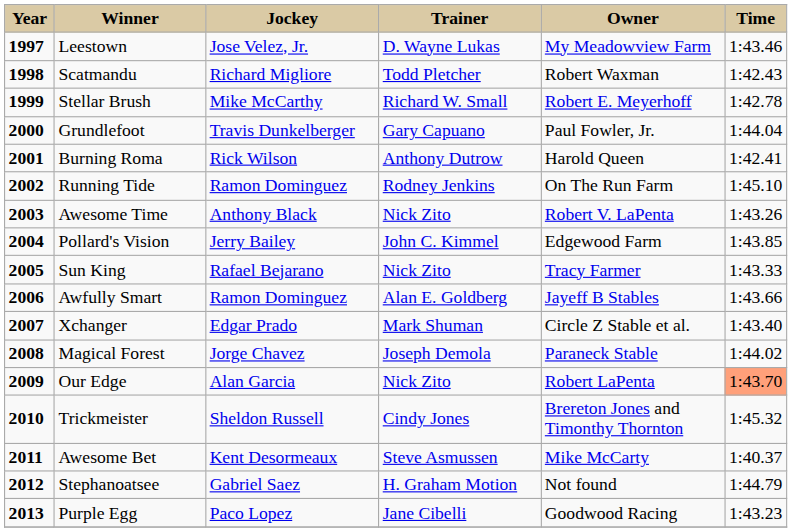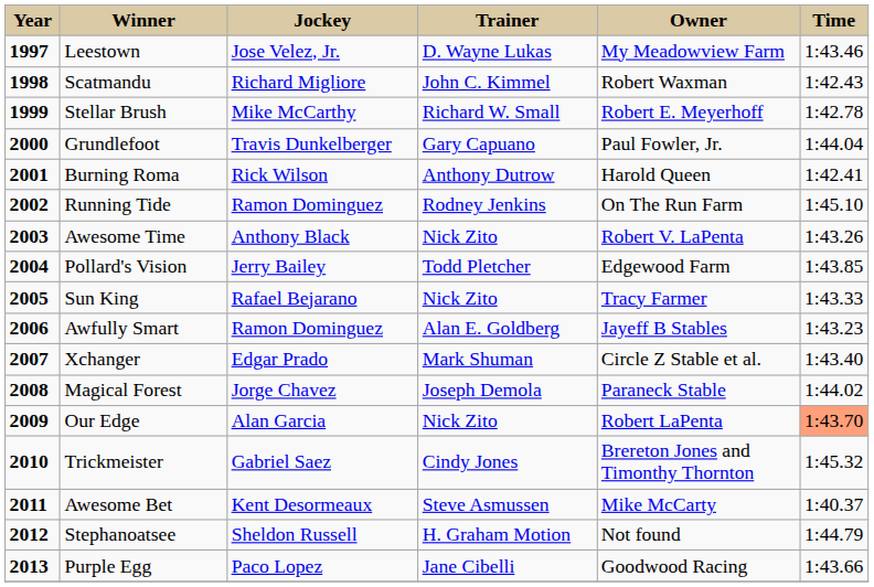 <table class="wikitable sortable">
 <tr>
 <th style="background-color:#DACAA5; width:38px">Year<br></th>
 <th style="background-color:#DACAA5; width:130px">Winner<br></th>
 <th style="background-color:#DACAA5; width:150px">Jockey<br></th>
 <th style="background-color:#DACAA5; width:140px">Trainer<br></th>
 <th style="background-color:#DACAA5; width:160px">Owner<br></th>
 <th style="background-color:#DACAA5">Time</th>
 </tr>
 <tr>
 <td><strong>1997</strong></td>
 <td>Leestown</td>
 <td><a href='#'>Jose Velez, Jr.</a></td>
 <td><a href='#'>D. Wayne Lukas</a></td>
 <td><a href='#'>My Meadowview Farm</a></td>
 <td>1:43.46</td>
 </tr>
 <tr>
 <td><strong>1998</strong></td>
 <td>Scatmandu</td>
 <td><a href='#'>Richard Migliore</a></td>
-<td><a href='#'>Todd Pletcher</a></td>
+<td><a href='#'>John C. Kimmel</a></td>
 <td>Robert Waxman</td>
 <td>1:42.43</td>
 </tr>
 <tr>
 <td><strong>1999</strong></td>
 <td>Stellar Brush</td>
 <td><a href='#'>Mike McCarthy</a></td>
 <td><a href='#'>Richard W. Small</a></td>
 <td><a href='#'>Robert E. Meyerhoff</a></td>
 <td>1:42.78</td>
 </tr>
 <tr>
 <td><strong>2000</strong></td>
 <td>Grundlefoot</td>
 <td><a href='#'>Travis Dunkelberger</a></td>
 <td><a href='#'>Gary Capuano</a></td>
 <td>Paul Fowler, Jr.</td>
 <td>1:44.04</td>
 </tr>
 <tr>
 <td><strong>2001</strong></td>
 <td>Burning Roma</td>
 <td><a href='#'>Rick Wilson</a></td>
 <td><a href='#'>Anthony Dutrow</a></td>
 <td>Harold Queen</td>
 <td>1:42.41</td>
 </tr>
 <tr>
 <td><strong>2002</strong></td>
 <td>Running Tide</td>
 <td><a href='#'>Ramon Dominguez</a></td>
 <td><a href='#'>Rodney Jenkins</a></td>
 <td>On The Run Farm</td>
 <td>1:45.10</td>
 </tr>
 <tr>
 <td><strong>2003</strong></td>
 <td>Awesome Time</td>
 <td><a href='#'>Anthony Black</a></td>
 <td><a href='#'>Nick Zito</a></td>
 <td><a href='#'>Robert V. LaPenta</a></td>
 <td>1:43.26</td>
 </tr>
 <tr>
 <td><strong>2004</strong></td>
 <td>Pollard's Vision</td>
 <td><a href='#'>Jerry Bailey</a></td>
-<td><a href='#'>John C. Kimmel</a></td>
+<td><a href='#'>Todd Pletcher</a></td>
 <td>Edgewood Farm</td>
 <td>1:43.85</td>
 </tr>
 <tr>
 <td><strong>2005</strong></td>
 <td>Sun King</td>
 <td><a href='#'>Rafael Bejarano</a></td>
 <td><a href='#'>Nick Zito</a></td>
 <td><a href='#'>Tracy Farmer</a></td>
 <td>1:43.33</td>
 </tr>
 <tr>
 <td><strong>2006</strong></td>
 <td>Awfully Smart</td>
 <td><a href='#'>Ramon Dominguez</a></td>
 <td><a href='#'>Alan E. Goldberg</a></td>
 <td><a href='#'>Jayeff B Stables</a></td>
-<td>1:43.66</td>
+<td>1:43.23</td>
 </tr>
 <tr>
 <td><strong>2007</strong></td>
 <td>Xchanger</td>
 <td><a href='#'>Edgar Prado</a></td>
 <td><a href='#'>Mark Shuman</a></td>
 <td>Circle Z Stable et al.</td>
 <td>1:43.40</td>
 </tr>
 <tr>
 <td><strong>2008</strong></td>
 <td>Magical Forest</td>
 <td><a href='#'>Jorge Chavez</a></td>
 <td><a href='#'>Joseph Demola</a></td>
 <td><a href='#'>Paraneck Stable</a></td>
 <td>1:44.02</td>
 </tr>
 <tr>
 <td><strong>2009</strong></td>
 <td>Our Edge</td>
 <td><a href='#'>Alan Garcia</a></td>
 <td><a href='#'>Nick Zito</a></td>
 <td><a href='#'>Robert LaPenta</a></td>
 <td style="background: lightsalmon;">1:43.70</td>
 </tr>
 <tr>
 <td><strong>2010</strong></td>
 <td>Trickmeister</td>
-<td><a href='#'>Sheldon Russell</a></td>
+<td><a href='#'>Gabriel Saez</a></td>
 <td><a href='#'>Cindy Jones</a></td>
 <td><a href='#'>Brereton Jones</a> and <a href='#'>Timonthy Thornton</a></td>
 <td>1:45.32</td>
 </tr>
 <tr>
 <td><strong>2011</strong></td>
 <td>Awesome Bet</td>
 <td><a href='#'>Kent Desormeaux</a></td>
 <td><a href='#'>Steve Asmussen</a></td>
 <td><a href='#'>Mike McCarty</a></td>
 <td>1:40.37</td>
 </tr>
 <tr>
 <td><strong>2012</strong></td>
 <td>Stephanoatsee</td>
-<td><a href='#'>Gabriel Saez</a></td>
+<td><a href='#'>Sheldon Russell</a></td>
 <td><a href='#'>H. Graham Motion</a></td>
 <td>Not found</td>
 <td>1:44.79</td>
 </tr>
 <tr>
 <td><strong>2013</strong></td>
 <td>Purple Egg</td>
 <td><a href='#'>Paco Lopez</a></td>
 <td><a href='#'>Jane Cibelli</a></td>
 <td>Goodwood Racing</td>
-<td>1:43.23</td>
+<td>1:43.66</td>
 </tr>
 <tr>
 </tr>
 </table>
